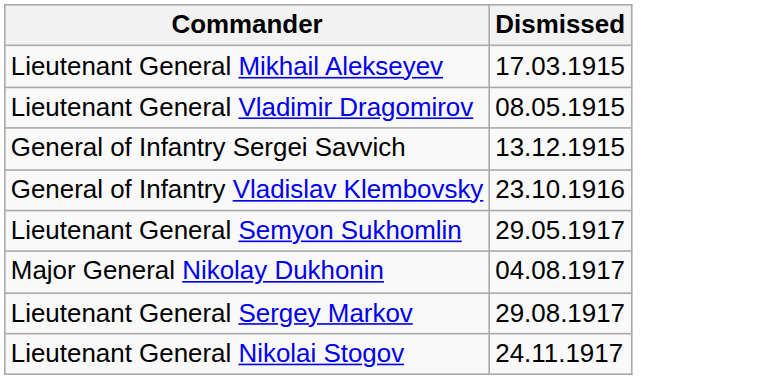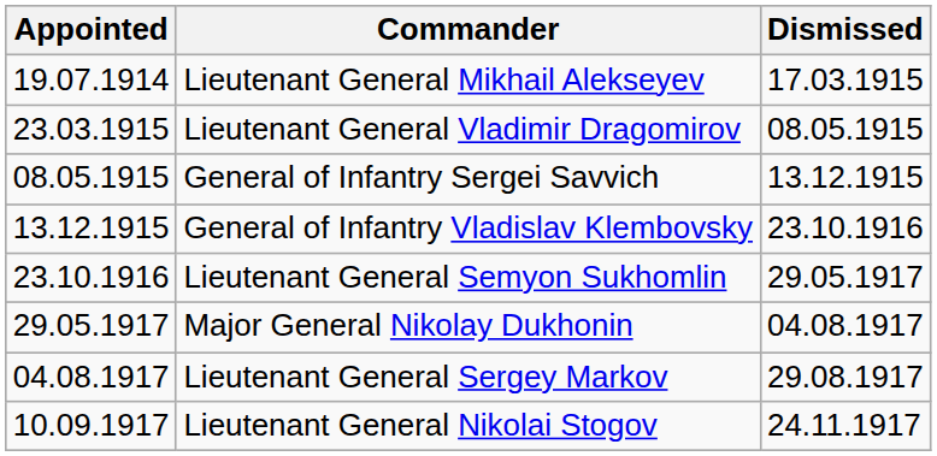 <table class="wikitable">
 <tr>
+<th>Appointed</th>
 <th>Commander</th>
 <th>Dismissed</th>
 </tr>
 <tr>
+<td>19.07.1914</td>
 <td>Lieutenant General <a href='#'>Mikhail Alekseyev</a></td>
 <td>17.03.1915</td>
 </tr>
 <tr>
+<td>23.03.1915</td>
 <td>Lieutenant General <a href='#'>Vladimir Dragomirov</a></td>
 <td>08.05.1915</td>
 </tr>
 <tr>
+<td>08.05.1915</td>
 <td>General of Infantry Sergei Savvich</td>
 <td>13.12.1915</td>
 </tr>
 <tr>
+<td>13.12.1915</td>
 <td>General of Infantry <a href='#'>Vladislav Klembovsky</a></td>
 <td>23.10.1916</td>
 </tr>
 <tr>
+<td>23.10.1916</td>
 <td>Lieutenant General <a href='#'>Semyon Sukhomlin</a></td>
 <td>29.05.1917</td>
 </tr>
 <tr>
+<td>29.05.1917</td>
 <td>Major General <a href='#'>Nikolay Dukhonin</a></td>
 <td>04.08.1917</td>
 </tr>
 <tr>
+<td>04.08.1917</td>
 <td>Lieutenant General <a href='#'>Sergey Markov</a></td>
 <td>29.08.1917</td>
 </tr>
 <tr>
+<td>10.09.1917</td>
 <td>Lieutenant General <a href='#'>Nikolai Stogov</a></td>
 <td>24.11.1917</td>
 </tr>
 </table>
